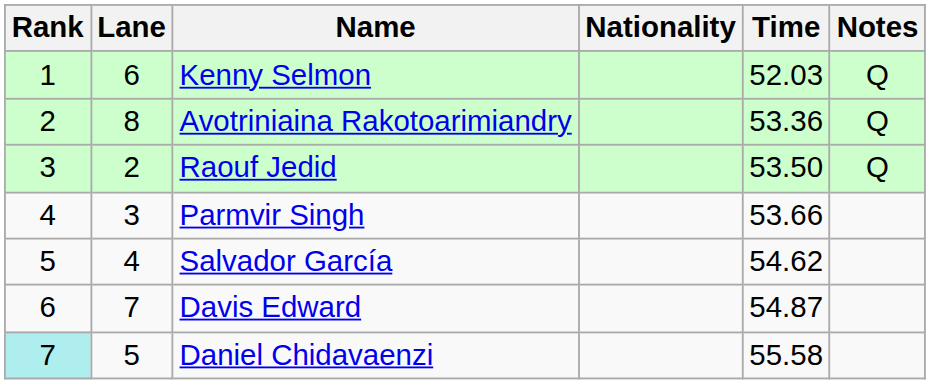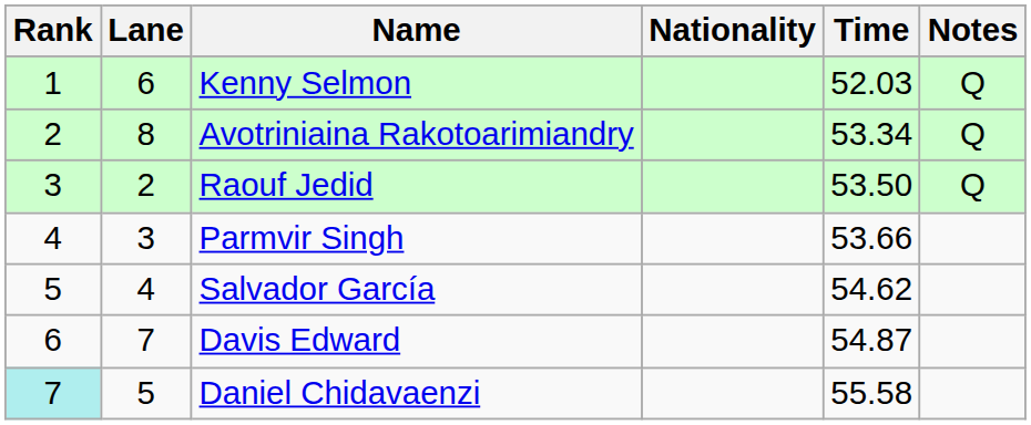 <table class="wikitable sortable" style="text-align:center">
 <tr>
 <th>Rank</th>
 <th>Lane</th>
 <th>Name</th>
 <th>Nationality</th>
 <th>Time</th>
 <th>Notes</th>
 </tr>
 <tr bgcolor=ccffcc>
 <td>1</td>
 <td>6</td>
 <td align=left><a href='#'>Kenny Selmon</a></td>
 <td align=left></td>
 <td>52.03</td>
 <td>Q</td>
 </tr>
 <tr bgcolor=ccffcc>
 <td>2</td>
 <td>8</td>
 <td align=left><a href='#'>Avotriniaina Rakotoarimiandry</a></td>
 <td align=left></td>
-<td>53.36</td>
+<td>53.34</td>
 <td>Q</td>
 </tr>
 <tr bgcolor=ccffcc>
 <td>3</td>
 <td>2</td>
 <td align=left><a href='#'>Raouf Jedid</a></td>
 <td align=left></td>
 <td>53.50</td>
 <td>Q </td>
 </tr>
 <tr>
 <td>4</td>
 <td>3</td>
 <td align=left><a href='#'>Parmvir Singh</a></td>
 <td align=left></td>
 <td>53.66</td>
 <td></td>
 </tr>
 <tr>
 <td>5</td>
 <td>4</td>
 <td align=left><a href='#'>Salvador García</a></td>
 <td align=left></td>
 <td>54.62</td>
 <td></td>
 </tr>
 <tr>
 <td>6</td>
 <td>7</td>
 <td align=left><a href='#'>Davis Edward</a></td>
 <td align=left></td>
 <td>54.87</td>
 <td></td>
 </tr>
 <tr>
 <td style="background: paleturquoise;">7</td>
 <td>5</td>
 <td align=left><a href='#'>Daniel Chidavaenzi</a></td>
 <td align=left></td>
 <td>55.58</td>
 <td></td>
 </tr>
 </table>
